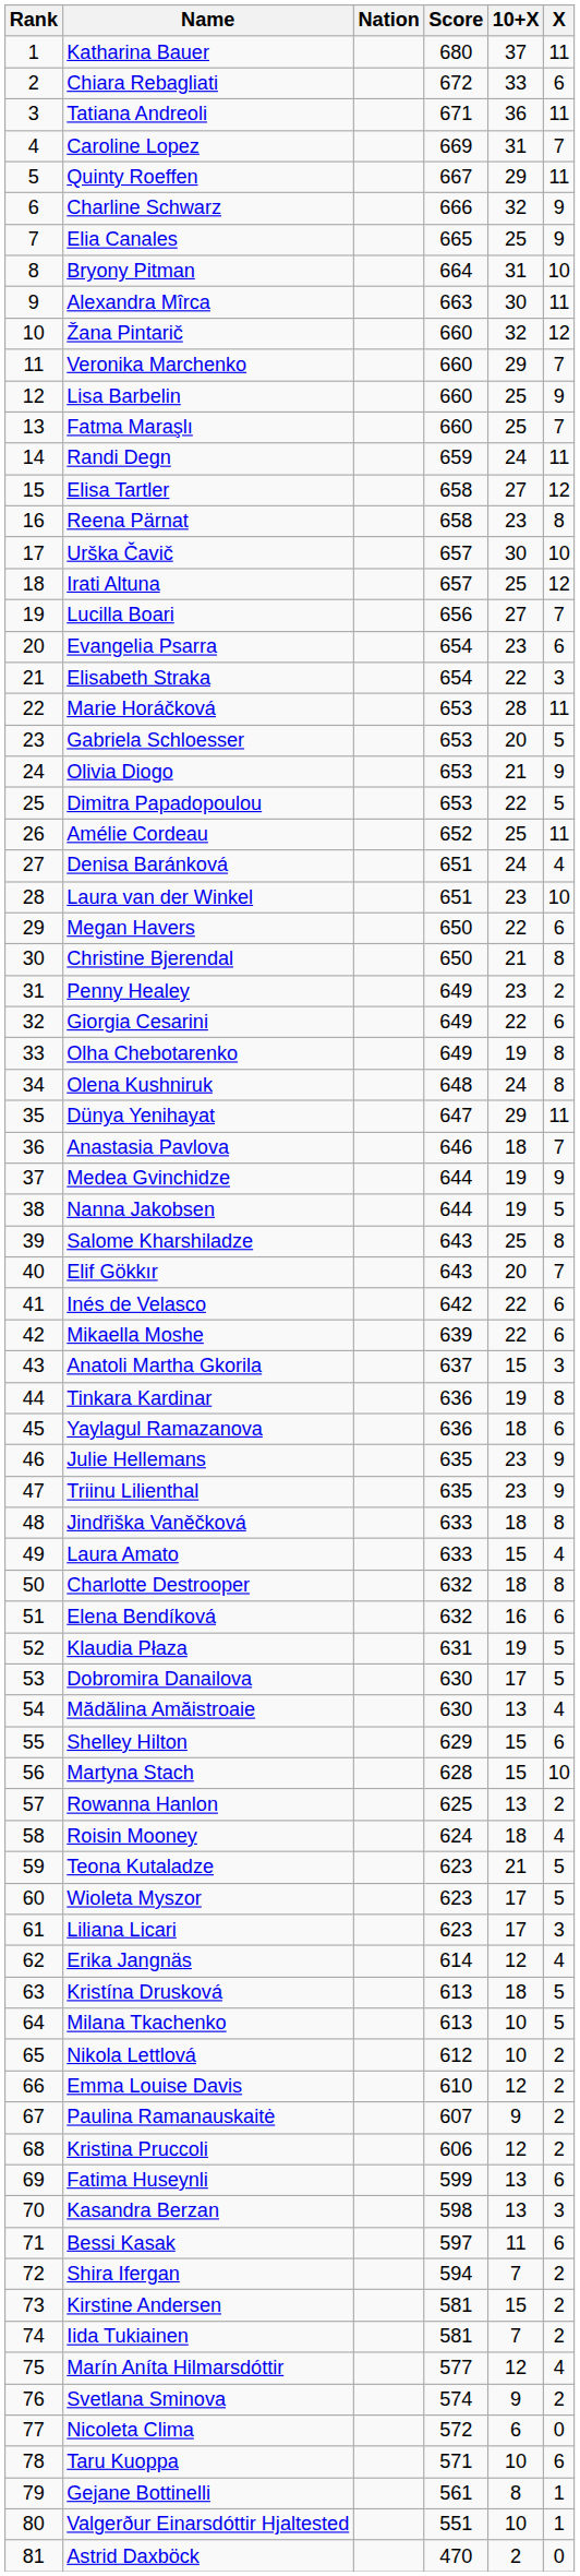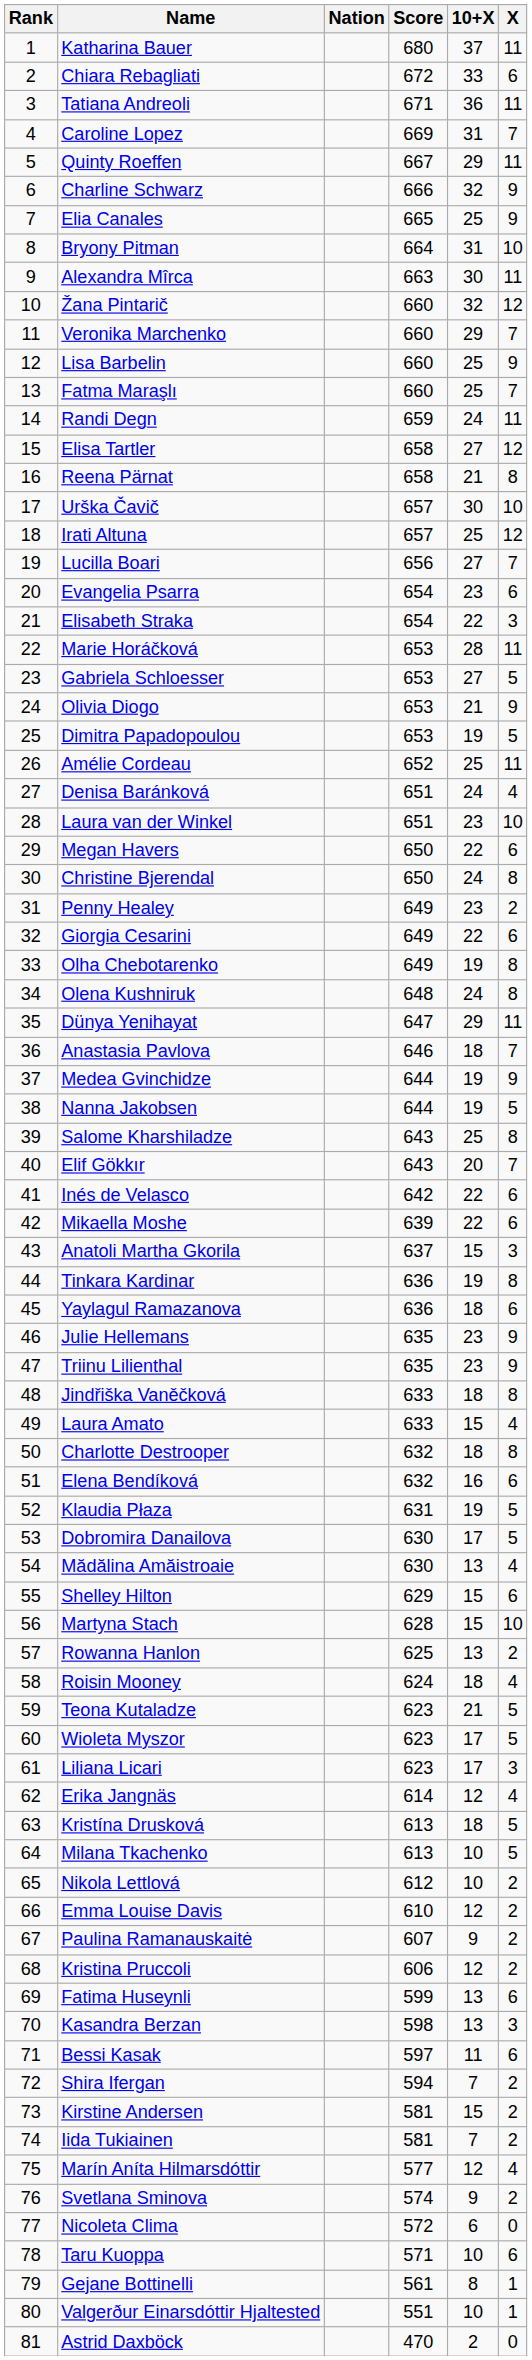 <table class="wikitable sortable" style="text-align:center">
 <tr>
 <th>Rank</th>
 <th>Name</th>
 <th>Nation</th>
 <th>Score</th>
 <th>10+X</th>
 <th>X</th>
 </tr>
 <tr>
 <td>1</td>
 <td align=left><a href='#'>Katharina Bauer</a></td>
 <td align=left></td>
 <td>680</td>
 <td>37</td>
 <td>11</td>
 </tr>
 <tr>
 <td>2</td>
 <td align=left><a href='#'>Chiara Rebagliati</a></td>
 <td align=left></td>
 <td>672</td>
 <td>33</td>
 <td>6</td>
 </tr>
 <tr>
 <td>3</td>
 <td align=left><a href='#'>Tatiana Andreoli</a></td>
 <td align=left></td>
 <td>671</td>
 <td>36</td>
 <td>11</td>
 </tr>
 <tr>
 <td>4</td>
 <td align=left><a href='#'>Caroline Lopez</a></td>
 <td align=left></td>
 <td>669</td>
 <td>31</td>
 <td>7</td>
 </tr>
 <tr>
 <td>5</td>
 <td align=left><a href='#'>Quinty Roeffen</a></td>
 <td align=left></td>
 <td>667</td>
 <td>29</td>
 <td>11</td>
 </tr>
 <tr>
 <td>6</td>
 <td align=left><a href='#'>Charline Schwarz</a></td>
 <td align=left></td>
 <td>666</td>
 <td>32</td>
 <td>9</td>
 </tr>
 <tr>
 <td>7</td>
 <td align=left><a href='#'>Elia Canales</a></td>
 <td align=left></td>
 <td>665</td>
 <td>25</td>
 <td>9</td>
 </tr>
 <tr>
 <td>8</td>
 <td align=left><a href='#'>Bryony Pitman</a></td>
 <td align=left></td>
 <td>664</td>
 <td>31</td>
 <td>10</td>
 </tr>
 <tr>
 <td>9</td>
 <td align=left><a href='#'>Alexandra Mîrca</a></td>
 <td align=left></td>
 <td>663</td>
 <td>30</td>
 <td>11</td>
 </tr>
 <tr>
 <td>10</td>
 <td align=left><a href='#'>Žana Pintarič</a></td>
 <td align=left></td>
 <td>660</td>
 <td>32</td>
 <td>12</td>
 </tr>
 <tr>
 <td>11</td>
 <td align=left><a href='#'>Veronika Marchenko</a></td>
 <td align=left></td>
 <td>660</td>
 <td>29</td>
 <td>7</td>
 </tr>
 <tr>
 <td>12</td>
 <td align=left><a href='#'>Lisa Barbelin</a></td>
 <td align=left></td>
 <td>660</td>
 <td>25</td>
 <td>9</td>
 </tr>
 <tr>
 <td>13</td>
 <td align=left><a href='#'>Fatma Maraşlı</a></td>
 <td align=left></td>
 <td>660</td>
 <td>25</td>
 <td>7</td>
 </tr>
 <tr>
 <td>14</td>
 <td align=left><a href='#'>Randi Degn</a></td>
 <td align=left></td>
 <td>659</td>
 <td>24</td>
 <td>11</td>
 </tr>
 <tr>
 <td>15</td>
 <td align=left><a href='#'>Elisa Tartler</a></td>
 <td align=left></td>
 <td>658</td>
 <td>27</td>
 <td>12</td>
 </tr>
 <tr>
 <td>16</td>
 <td align=left><a href='#'>Reena Pärnat</a></td>
 <td align=left></td>
 <td>658</td>
-<td>23</td>
+<td>21</td>
 <td>8</td>
 </tr>
 <tr>
 <td>17</td>
 <td align=left><a href='#'>Urška Čavič</a></td>
 <td align=left></td>
 <td>657</td>
 <td>30</td>
 <td>10</td>
 </tr>
 <tr>
 <td>18</td>
 <td align=left><a href='#'>Irati Altuna</a></td>
 <td align=left></td>
 <td>657</td>
 <td>25</td>
 <td>12</td>
 </tr>
 <tr>
 <td>19</td>
 <td align=left><a href='#'>Lucilla Boari</a></td>
 <td align=left></td>
 <td>656</td>
 <td>27</td>
 <td>7</td>
 </tr>
 <tr>
 <td>20</td>
 <td align=left><a href='#'>Evangelia Psarra</a></td>
 <td align=left></td>
 <td>654</td>
 <td>23</td>
 <td>6</td>
 </tr>
 <tr>
 <td>21</td>
 <td align=left><a href='#'>Elisabeth Straka</a></td>
 <td align=left></td>
 <td>654</td>
 <td>22</td>
 <td>3</td>
 </tr>
 <tr>
 <td>22</td>
 <td align=left><a href='#'>Marie Horáčková</a></td>
 <td align=left></td>
 <td>653</td>
 <td>28</td>
 <td>11</td>
 </tr>
 <tr>
 <td>23</td>
 <td align=left><a href='#'>Gabriela Schloesser</a></td>
 <td align=left></td>
 <td>653</td>
-<td>20</td>
+<td>27</td>
 <td>5</td>
 </tr>
 <tr>
 <td>24</td>
 <td align=left><a href='#'>Olivia Diogo</a></td>
 <td align=left></td>
 <td>653</td>
 <td>21</td>
 <td>9</td>
 </tr>
 <tr>
 <td>25</td>
 <td align=left><a href='#'>Dimitra Papadopoulou</a></td>
 <td align=left></td>
 <td>653</td>
-<td>22</td>
+<td>19</td>
 <td>5</td>
 </tr>
 <tr>
 <td>26</td>
 <td align=left><a href='#'>Amélie Cordeau</a></td>
 <td align=left></td>
 <td>652</td>
 <td>25</td>
 <td>11</td>
 </tr>
 <tr>
 <td>27</td>
 <td align=left><a href='#'>Denisa Baránková</a></td>
 <td align=left></td>
 <td>651</td>
 <td>24</td>
 <td>4</td>
 </tr>
 <tr>
 <td>28</td>
 <td align=left><a href='#'>Laura van der Winkel</a></td>
 <td align=left></td>
 <td>651</td>
 <td>23</td>
 <td>10</td>
 </tr>
 <tr>
 <td>29</td>
 <td align=left><a href='#'>Megan Havers</a></td>
 <td align=left></td>
 <td>650</td>
 <td>22</td>
 <td>6</td>
 </tr>
 <tr>
 <td>30</td>
 <td align=left><a href='#'>Christine Bjerendal</a></td>
 <td align=left></td>
 <td>650</td>
-<td>21</td>
+<td>24</td>
 <td>8</td>
 </tr>
 <tr>
 <td>31</td>
 <td align=left><a href='#'>Penny Healey</a></td>
 <td align=left></td>
 <td>649</td>
 <td>23</td>
 <td>2</td>
 </tr>
 <tr>
 <td>32</td>
 <td align=left><a href='#'>Giorgia Cesarini</a></td>
 <td align=left></td>
 <td>649</td>
 <td>22</td>
 <td>6</td>
 </tr>
 <tr>
 <td>33</td>
 <td align=left><a href='#'>Olha Chebotarenko</a></td>
 <td align=left></td>
 <td>649</td>
 <td>19</td>
 <td>8</td>
 </tr>
 <tr>
 <td>34</td>
 <td align=left><a href='#'>Olena Kushniruk</a></td>
 <td align=left></td>
 <td>648</td>
 <td>24</td>
 <td>8</td>
 </tr>
 <tr>
 <td>35</td>
 <td align=left><a href='#'>Dünya Yenihayat</a></td>
 <td align=left></td>
 <td>647</td>
 <td>29</td>
 <td>11</td>
 </tr>
 <tr>
 <td>36</td>
 <td align=left><a href='#'>Anastasia Pavlova</a></td>
 <td align=left></td>
 <td>646</td>
 <td>18</td>
 <td>7</td>
 </tr>
 <tr>
 <td>37</td>
 <td align=left><a href='#'>Medea Gvinchidze</a></td>
 <td align=left></td>
 <td>644</td>
 <td>19</td>
 <td>9</td>
 </tr>
 <tr>
 <td>38</td>
 <td align=left><a href='#'>Nanna Jakobsen</a></td>
 <td align=left></td>
 <td>644</td>
 <td>19</td>
 <td>5</td>
 </tr>
 <tr>
 <td>39</td>
 <td align=left><a href='#'>Salome Kharshiladze</a></td>
 <td align=left></td>
 <td>643</td>
 <td>25</td>
 <td>8</td>
 </tr>
 <tr>
 <td>40</td>
 <td align=left><a href='#'>Elif Gökkır</a></td>
 <td align=left></td>
 <td>643</td>
 <td>20</td>
 <td>7</td>
 </tr>
 <tr>
 <td>41</td>
 <td align=left><a href='#'>Inés de Velasco</a></td>
 <td align=left></td>
 <td>642</td>
 <td>22</td>
 <td>6</td>
 </tr>
 <tr>
 <td>42</td>
 <td align=left><a href='#'>Mikaella Moshe</a></td>
 <td align=left></td>
 <td>639</td>
 <td>22</td>
 <td>6</td>
 </tr>
 <tr>
 <td>43</td>
 <td align=left><a href='#'>Anatoli Martha Gkorila</a></td>
 <td align=left></td>
 <td>637</td>
 <td>15</td>
 <td>3</td>
 </tr>
 <tr>
 <td>44</td>
 <td align=left><a href='#'>Tinkara Kardinar</a></td>
 <td align=left></td>
 <td>636</td>
 <td>19</td>
 <td>8</td>
 </tr>
 <tr>
 <td>45</td>
 <td align=left><a href='#'>Yaylagul Ramazanova</a></td>
 <td align=left></td>
 <td>636</td>
 <td>18</td>
 <td>6</td>
 </tr>
 <tr>
 <td>46</td>
 <td align=left><a href='#'>Julie Hellemans</a></td>
 <td align=left></td>
 <td>635</td>
 <td>23</td>
 <td>9</td>
 </tr>
 <tr>
 <td>47</td>
 <td align=left><a href='#'>Triinu Lilienthal</a></td>
 <td align=left></td>
 <td>635</td>
 <td>23</td>
 <td>9</td>
 </tr>
 <tr>
 <td>48</td>
 <td align=left><a href='#'>Jindřiška Vaněčková</a></td>
 <td align=left></td>
 <td>633</td>
 <td>18</td>
 <td>8</td>
 </tr>
 <tr>
 <td>49</td>
 <td align=left><a href='#'>Laura Amato</a></td>
 <td align=left></td>
 <td>633</td>
 <td>15</td>
 <td>4</td>
 </tr>
 <tr>
 <td>50</td>
 <td align=left><a href='#'>Charlotte Destrooper</a></td>
 <td align=left></td>
 <td>632</td>
 <td>18</td>
 <td>8</td>
 </tr>
 <tr>
 <td>51</td>
 <td align=left><a href='#'>Elena Bendíková</a></td>
 <td align=left></td>
 <td>632</td>
 <td>16</td>
 <td>6</td>
 </tr>
 <tr>
 <td>52</td>
 <td align=left><a href='#'>Klaudia Płaza</a></td>
 <td align=left></td>
 <td>631</td>
 <td>19</td>
 <td>5</td>
 </tr>
 <tr>
 <td>53</td>
 <td align=left><a href='#'>Dobromira Danailova</a></td>
 <td align=left></td>
 <td>630</td>
 <td>17</td>
 <td>5</td>
 </tr>
 <tr>
 <td>54</td>
 <td align=left><a href='#'>Mădălina Amăistroaie</a></td>
 <td align=left></td>
 <td>630</td>
 <td>13</td>
 <td>4</td>
 </tr>
 <tr>
 <td>55</td>
 <td align=left><a href='#'>Shelley Hilton</a></td>
 <td align=left></td>
 <td>629</td>
 <td>15</td>
 <td>6</td>
 </tr>
 <tr>
 <td>56</td>
 <td align=left><a href='#'>Martyna Stach</a></td>
 <td align=left></td>
 <td>628</td>
 <td>15</td>
 <td>10</td>
 </tr>
 <tr>
 <td>57</td>
 <td align=left><a href='#'>Rowanna Hanlon</a></td>
 <td align=left></td>
 <td>625</td>
 <td>13</td>
 <td>2</td>
 </tr>
 <tr>
 <td>58</td>
 <td align=left><a href='#'>Roisin Mooney</a></td>
 <td align=left></td>
 <td>624</td>
 <td>18</td>
 <td>4</td>
 </tr>
 <tr>
 <td>59</td>
 <td align=left><a href='#'>Teona Kutaladze</a></td>
 <td align=left></td>
 <td>623</td>
 <td>21</td>
 <td>5</td>
 </tr>
 <tr>
 <td>60</td>
 <td align=left><a href='#'>Wioleta Myszor</a></td>
 <td align=left></td>
 <td>623</td>
 <td>17</td>
 <td>5</td>
 </tr>
 <tr>
 <td>61</td>
 <td align=left><a href='#'>Liliana Licari</a></td>
 <td align=left></td>
 <td>623</td>
 <td>17</td>
 <td>3</td>
 </tr>
 <tr>
 <td>62</td>
 <td align=left><a href='#'>Erika Jangnäs</a></td>
 <td align=left></td>
 <td>614</td>
 <td>12</td>
 <td>4</td>
 </tr>
 <tr>
 <td>63</td>
 <td align=left><a href='#'>Kristína Drusková</a></td>
 <td align=left></td>
 <td>613</td>
 <td>18</td>
 <td>5</td>
 </tr>
 <tr>
 <td>64</td>
 <td align=left><a href='#'>Milana Tkachenko</a></td>
 <td align=left></td>
 <td>613</td>
 <td>10</td>
 <td>5</td>
 </tr>
 <tr>
 <td>65</td>
 <td align=left><a href='#'>Nikola Lettlová</a></td>
 <td align=left></td>
 <td>612</td>
 <td>10</td>
 <td>2</td>
 </tr>
 <tr>
 <td>66</td>
 <td align=left><a href='#'>Emma Louise Davis</a></td>
 <td align=left></td>
 <td>610</td>
 <td>12</td>
 <td>2</td>
 </tr>
 <tr>
 <td>67</td>
 <td align=left><a href='#'>Paulina Ramanauskaitė</a></td>
 <td align=left></td>
 <td>607</td>
 <td>9</td>
 <td>2</td>
 </tr>
 <tr>
 <td>68</td>
 <td align=left><a href='#'>Kristina Pruccoli</a></td>
 <td align=left></td>
 <td>606</td>
 <td>12</td>
 <td>2</td>
 </tr>
 <tr>
 <td>69</td>
 <td align=left><a href='#'>Fatima Huseynli</a></td>
 <td align=left></td>
 <td>599</td>
 <td>13</td>
 <td>6</td>
 </tr>
 <tr>
 <td>70</td>
 <td align=left><a href='#'>Kasandra Berzan</a></td>
 <td align=left></td>
 <td>598</td>
 <td>13</td>
 <td>3</td>
 </tr>
 <tr>
 <td>71</td>
 <td align=left><a href='#'>Bessi Kasak</a></td>
 <td align=left></td>
 <td>597</td>
 <td>11</td>
 <td>6</td>
 </tr>
 <tr>
 <td>72</td>
 <td align=left><a href='#'>Shira Ifergan</a></td>
 <td align=left></td>
 <td>594</td>
 <td>7</td>
 <td>2</td>
 </tr>
 <tr>
 <td>73</td>
 <td align=left><a href='#'>Kirstine Andersen</a></td>
 <td align=left></td>
 <td>581</td>
 <td>15</td>
 <td>2</td>
 </tr>
 <tr>
 <td>74</td>
 <td align=left><a href='#'>Iida Tukiainen</a></td>
 <td align=left></td>
 <td>581</td>
 <td>7</td>
 <td>2</td>
 </tr>
 <tr>
 <td>75</td>
 <td align=left><a href='#'>Marín Aníta Hilmarsdóttir</a></td>
 <td align=left></td>
 <td>577</td>
 <td>12</td>
 <td>4</td>
 </tr>
 <tr>
 <td>76</td>
 <td align=left><a href='#'>Svetlana Sminova</a></td>
 <td align=left></td>
 <td>574</td>
 <td>9</td>
 <td>2</td>
 </tr>
 <tr>
 <td>77</td>
 <td align=left><a href='#'>Nicoleta Clima</a></td>
 <td align=left></td>
 <td>572</td>
 <td>6</td>
 <td>0</td>
 </tr>
 <tr>
 <td>78</td>
 <td align=left><a href='#'>Taru Kuoppa</a></td>
 <td align=left></td>
 <td>571</td>
 <td>10</td>
 <td>6</td>
 </tr>
 <tr>
 <td>79</td>
 <td align=left><a href='#'>Gejane Bottinelli</a></td>
 <td align=left></td>
 <td>561</td>
 <td>8</td>
 <td>1</td>
 </tr>
 <tr>
 <td>80</td>
 <td align=left><a href='#'>Valgerður Einarsdóttir Hjaltested</a></td>
 <td align=left></td>
 <td>551</td>
 <td>10</td>
 <td>1</td>
 </tr>
 <tr>
 <td>81</td>
 <td align=left><a href='#'>Astrid Daxböck</a></td>
 <td align=left></td>
 <td>470</td>
 <td>2</td>
 <td>0</td>
 </tr>
 </table>
